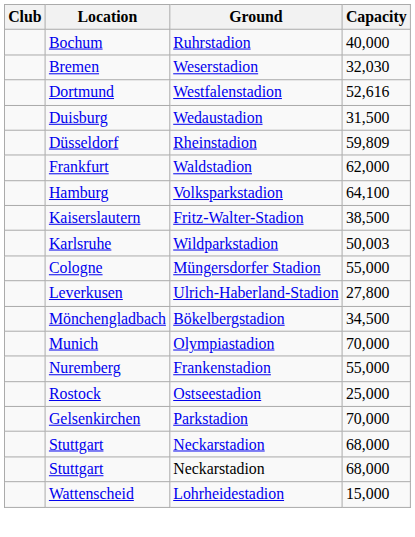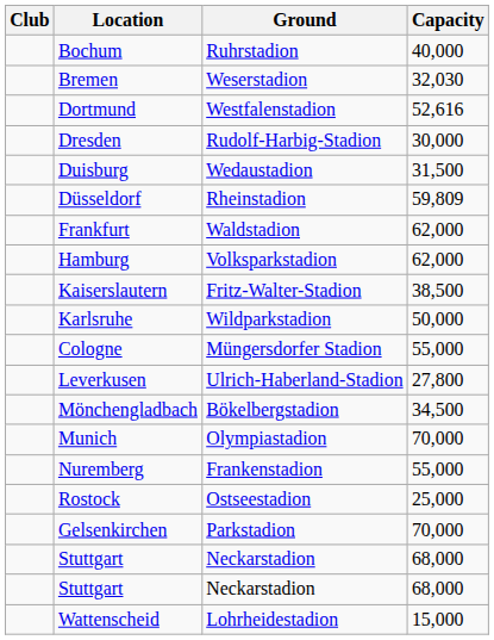 <table class="wikitable sortable">
 <tr>
 <th>Club</th>
 <th>Location</th>
 <th>Ground</th>
 <th>Capacity</th>
 </tr>
 <tr>
 <td></td>
 <td><a href='#'>Bochum</a></td>
 <td><a href='#'>Ruhrstadion</a></td>
 <td>40,000</td>
 </tr>
 <tr>
 <td></td>
 <td><a href='#'>Bremen</a></td>
 <td><a href='#'>Weserstadion</a></td>
 <td>32,030</td>
 </tr>
 <tr>
 <td></td>
 <td><a href='#'>Dortmund</a></td>
 <td><a href='#'>Westfalenstadion</a></td>
 <td>52,616</td>
 </tr>
 <tr>
 <td></td>
+<td><a href='#'>Dresden</a></td>
+<td><a href='#'>Rudolf-Harbig-Stadion</a></td>
+<td>30,000</td>
+</tr>
+<tr>
+<td></td>
 <td><a href='#'>Duisburg</a></td>
 <td><a href='#'>Wedaustadion</a></td>
 <td>31,500</td>
 </tr>
 <tr>
 <td></td>
 <td><a href='#'>Düsseldorf</a></td>
 <td><a href='#'>Rheinstadion</a></td>
 <td>59,809</td>
 </tr>
 <tr>
 <td></td>
 <td><a href='#'>Frankfurt</a></td>
 <td><a href='#'>Waldstadion</a></td>
 <td>62,000</td>
 </tr>
 <tr>
 <td></td>
 <td><a href='#'>Hamburg</a></td>
 <td><a href='#'>Volksparkstadion</a></td>
-<td>64,100</td>
+<td>62,000</td>
 </tr>
 <tr>
 <td></td>
 <td><a href='#'>Kaiserslautern</a></td>
 <td><a href='#'>Fritz-Walter-Stadion</a></td>
 <td>38,500</td>
 </tr>
 <tr>
 <td></td>
 <td><a href='#'>Karlsruhe</a></td>
 <td><a href='#'>Wildparkstadion</a></td>
-<td>50,003</td>
+<td>50,000</td>
 </tr>
 <tr>
 <td></td>
 <td><a href='#'>Cologne</a></td>
 <td><a href='#'>Müngersdorfer Stadion</a></td>
 <td>55,000</td>
 </tr>
 <tr>
 <td></td>
 <td><a href='#'>Leverkusen</a></td>
 <td><a href='#'>Ulrich-Haberland-Stadion</a></td>
 <td>27,800</td>
 </tr>
 <tr>
 <td></td>
 <td><a href='#'>Mönchengladbach</a></td>
 <td><a href='#'>Bökelbergstadion</a></td>
 <td>34,500</td>
 </tr>
 <tr>
 <td></td>
 <td><a href='#'>Munich</a></td>
 <td><a href='#'>Olympiastadion</a></td>
 <td>70,000</td>
 </tr>
 <tr>
 <td></td>
 <td><a href='#'>Nuremberg</a></td>
 <td><a href='#'>Frankenstadion</a></td>
 <td>55,000</td>
 </tr>
 <tr>
 <td></td>
 <td><a href='#'>Rostock</a></td>
 <td><a href='#'>Ostseestadion</a></td>
 <td>25,000</td>
 </tr>
 <tr>
 <td></td>
 <td><a href='#'>Gelsenkirchen</a></td>
 <td><a href='#'>Parkstadion</a></td>
 <td>70,000</td>
 </tr>
 <tr>
 <td></td>
 <td><a href='#'>Stuttgart</a></td>
 <td><a href='#'>Neckarstadion</a></td>
 <td>68,000</td>
 </tr>
 <tr>
 <td></td>
 <td><a href='#'>Stuttgart</a></td>
 <td>Neckarstadion</td>
 <td>68,000</td>
 </tr>
 <tr>
 <td></td>
 <td><a href='#'>Wattenscheid</a></td>
 <td><a href='#'>Lohrheidestadion</a></td>
 <td>15,000</td>
 </tr>
 </table>
